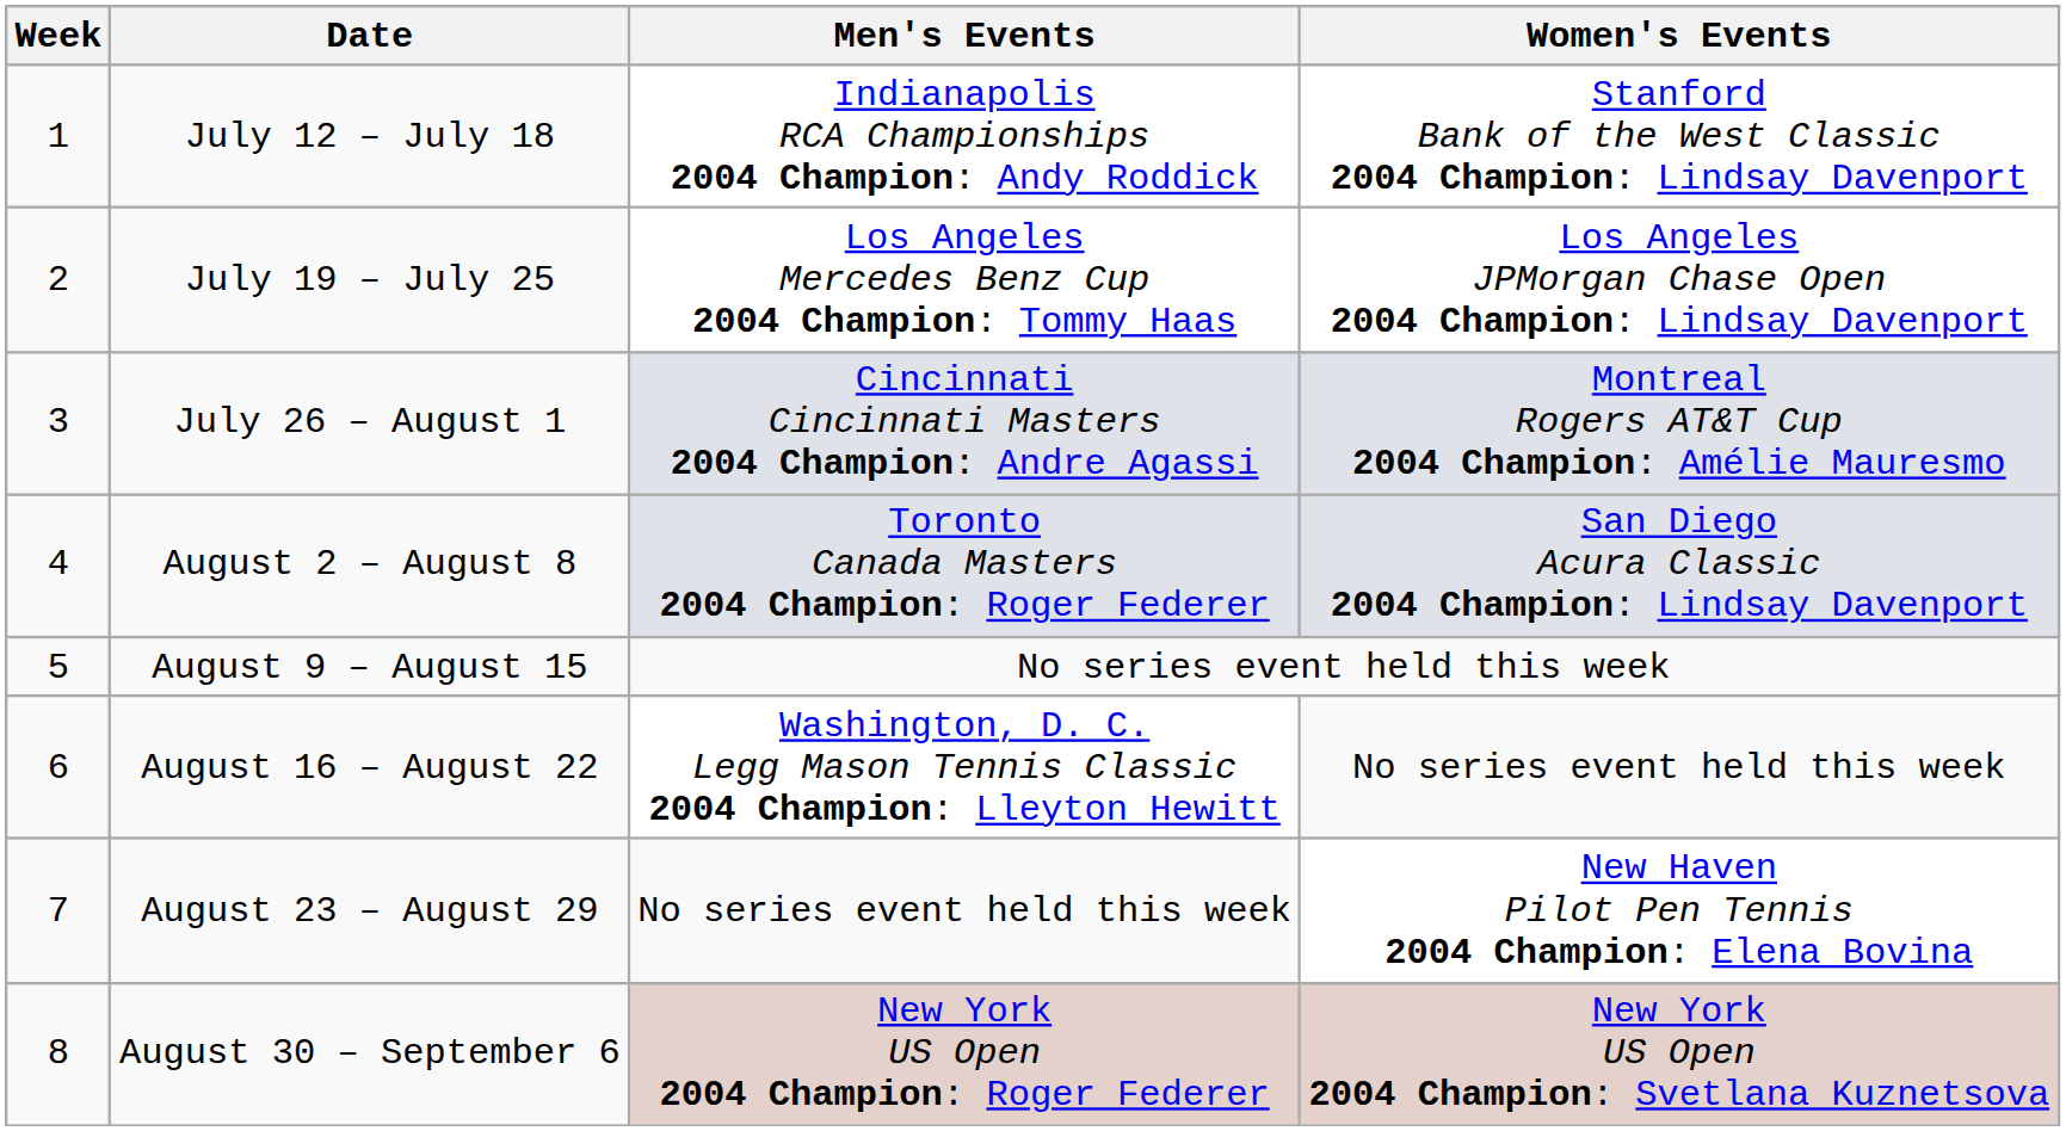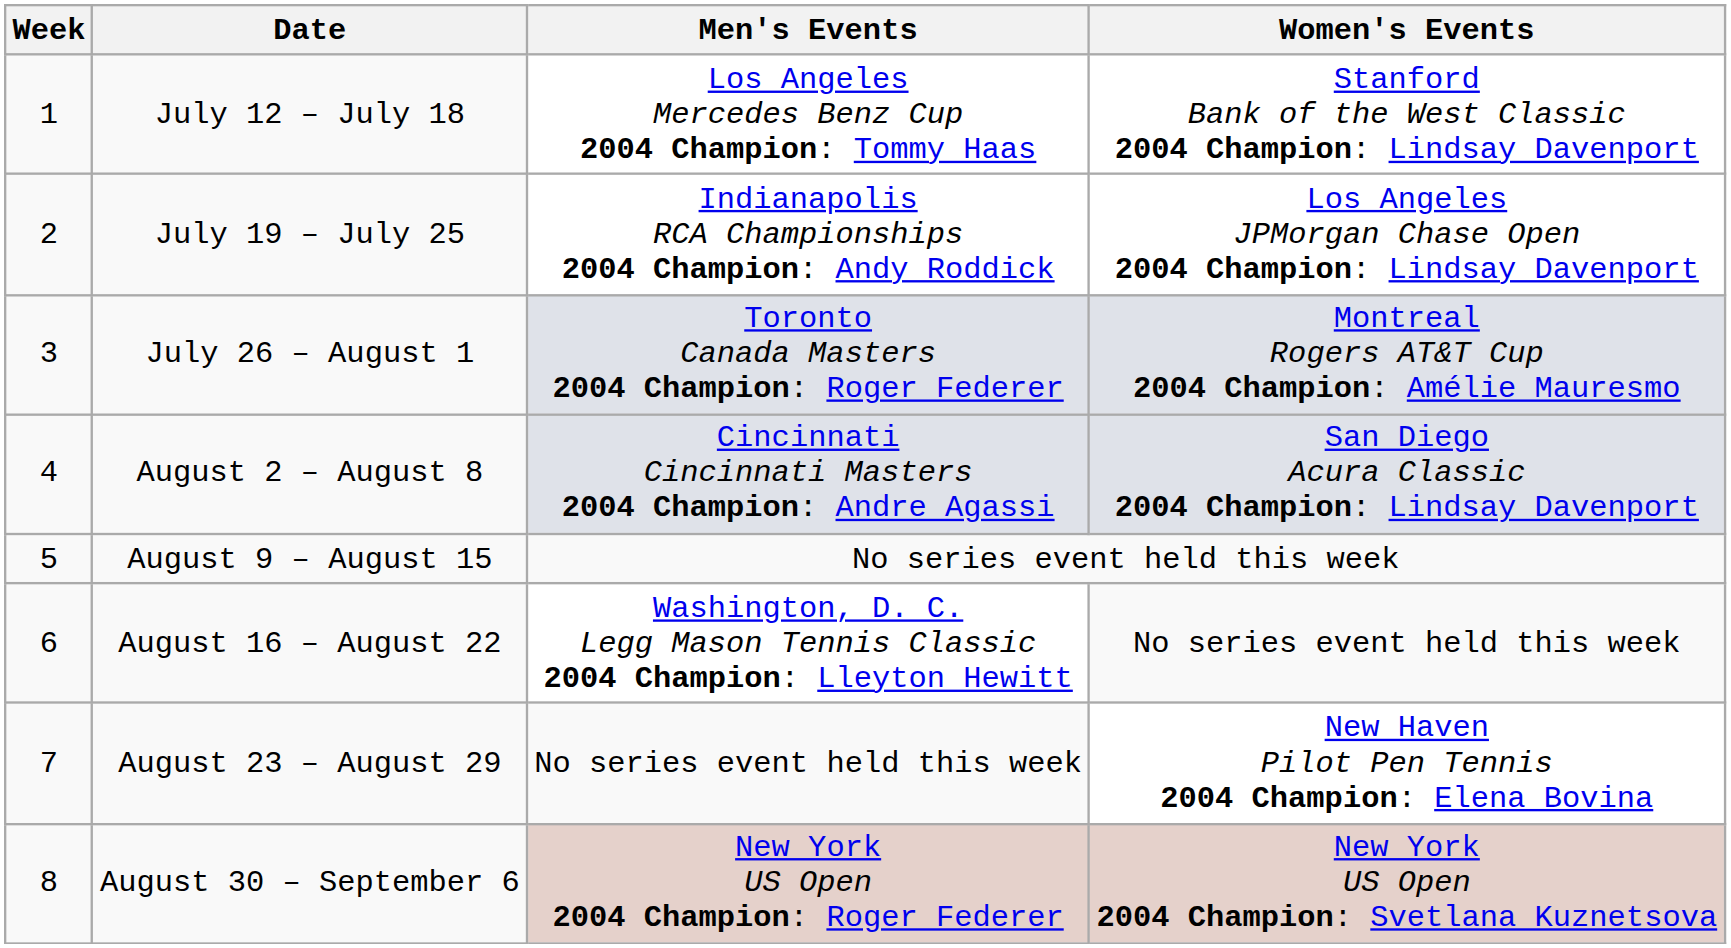 <table class="wikitable">
 <tr>
 <th>Week</th>
 <th>Date</th>
 <th>Men's Events</th>
 <th>Women's Events</th>
 </tr>
 <tr align=center>
 <td>1</td>
 <td>July 12 – July 18</td>
-<td bgcolor="#ffffff"><a href='#'>Indianapolis</a><br><em>RCA Championships</em><br><strong>2004 Champion</strong>:  <a href='#'>Andy Roddick</a></td>
+<td bgcolor="#ffffff"><a href='#'>Los Angeles</a><br><em>Mercedes Benz Cup</em><br><strong>2004 Champion</strong>:  <a href='#'>Tommy Haas</a></td>
 <td bgcolor="#ffffff"><a href='#'>Stanford</a><br><em>Bank of the West Classic</em><br><strong>2004 Champion</strong>:  <a href='#'>Lindsay Davenport</a></td>
 </tr>
 <tr align=center>
 <td>2</td>
 <td>July 19 – July 25</td>
-<td bgcolor="#ffffff"><a href='#'>Los Angeles</a><br><em>Mercedes Benz Cup</em><br><strong>2004 Champion</strong>:  <a href='#'>Tommy Haas</a></td>
+<td bgcolor="#ffffff"><a href='#'>Indianapolis</a><br><em>RCA Championships</em><br><strong>2004 Champion</strong>:  <a href='#'>Andy Roddick</a></td>
 <td bgcolor="#ffffff"><a href='#'>Los Angeles</a><br><em>JPMorgan Chase Open</em><br><strong>2004 Champion</strong>:  <a href='#'>Lindsay Davenport</a></td>
 </tr>
 <tr align=center>
 <td>3</td>
 <td>July 26 – August 1</td>
-<td bgcolor="#dfe2e9"><a href='#'>Cincinnati</a><br><em>Cincinnati Masters</em><br><strong>2004 Champion</strong>:  <a href='#'>Andre Agassi</a></td>
+<td bgcolor="#dfe2e9"><a href='#'>Toronto</a><br><em>Canada Masters</em><br><strong>2004 Champion</strong>:  <a href='#'>Roger Federer</a></td>
 <td bgcolor="#dfe2e9"><a href='#'>Montreal</a><br><em>Rogers AT&T Cup</em><br><strong>2004 Champion</strong>:  <a href='#'>Amélie Mauresmo</a></td>
 </tr>
 <tr align=center>
 <td>4</td>
 <td>August 2 – August 8</td>
-<td bgcolor="#dfe2e9"><a href='#'>Toronto</a><br><em>Canada Masters</em><br><strong>2004 Champion</strong>:  <a href='#'>Roger Federer</a></td>
+<td bgcolor="#dfe2e9"><a href='#'>Cincinnati</a><br><em>Cincinnati Masters</em><br><strong>2004 Champion</strong>:  <a href='#'>Andre Agassi</a></td>
 <td bgcolor="#dfe2e9"><a href='#'>San Diego</a><br><em>Acura Classic</em><br><strong>2004 Champion</strong>:  <a href='#'>Lindsay Davenport</a></td>
 </tr>
 <tr align=center>
 <td>5</td>
 <td>August 9 – August 15</td>
 <td colspan="2">No series event held this week</td>
 </tr>
 <tr align=center>
 <td>6</td>
 <td>August 16 – August 22</td>
 <td bgcolor="#ffffff"><a href='#'>Washington, D. C.</a><br><em>Legg Mason Tennis Classic</em><br><strong>2004 Champion</strong>:  <a href='#'>Lleyton Hewitt</a></td>
 <td>No series event held this week</td>
 </tr>
 <tr align=center>
 <td>7</td>
 <td>August 23 – August 29</td>
 <td>No series event held this week</td>
 <td bgcolor="#ffffff"><a href='#'>New Haven</a><br><em>Pilot Pen Tennis</em><br><strong>2004 Champion</strong>:  <a href='#'>Elena Bovina</a></td>
 </tr>
 <tr align=center>
 <td>8</td>
 <td>August 30 – September 6</td>
 <td bgcolor="#e5d1cb"><a href='#'>New York</a><br> <em>US Open</em><br><strong>2004 Champion</strong>:   <a href='#'>Roger Federer</a></td>
 <td bgcolor="#e5d1cb"><a href='#'>New York</a><br> <em>US Open</em><br><strong>2004 Champion</strong>:   <a href='#'>Svetlana Kuznetsova</a></td>
 </tr>
 </table>
